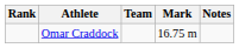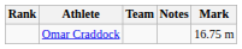 <table class="wikitable sortable">
 <tr>
 <th>Rank</th>
 <th>Athlete</th>
 <th>Team</th>
+<th>Notes</th>
 <th>Mark</th>
-<th>Notes</th>
 </tr>
 <tr>
 <td align=center></td>
 <td><a href='#'>Omar Craddock</a></td>
 <td></td>
+<td></td>
 <td>16.75 m</td>
-<td></td>
 </tr>
 </table>
